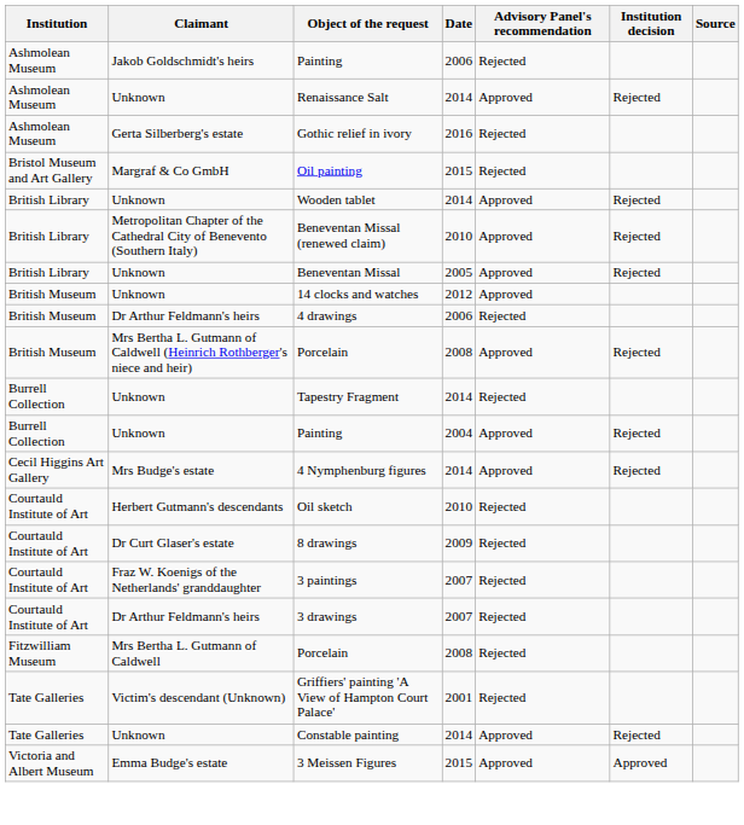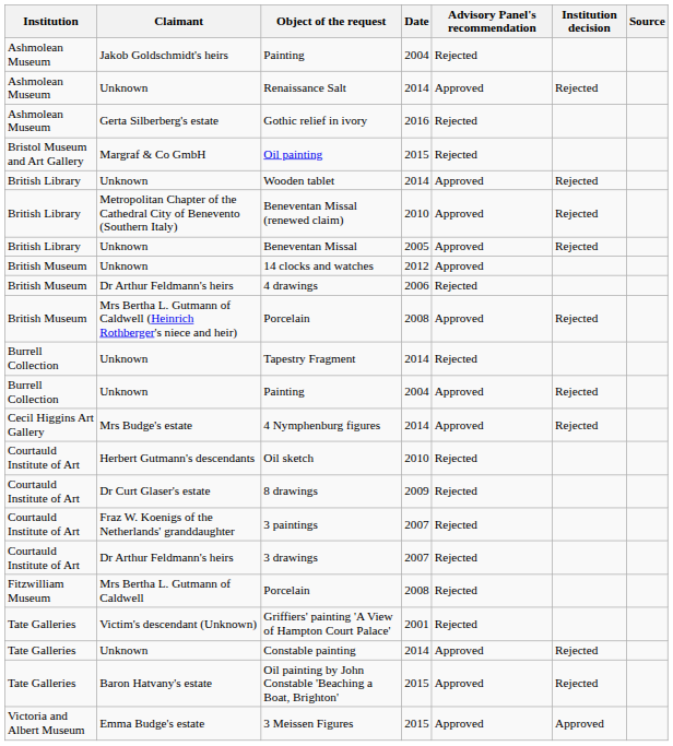 <table class="wikitable">
 <tr>
 <th>Institution</th>
 <th>Claimant</th>
 <th>Object of the request</th>
 <th>Date</th>
 <th>Advisory Panel's recommendation</th>
 <th>Institution decision</th>
 <th>Source</th>
 </tr>
 <tr>
 <td>Ashmolean Museum</td>
 <td>Jakob Goldschmidt's heirs</td>
 <td>Painting</td>
-<td>2006</td>
+<td>2004</td>
 <td>Rejected</td>
 <td></td>
 <td></td>
 </tr>
 <tr>
 <td>Ashmolean Museum</td>
 <td>Unknown</td>
 <td>Renaissance Salt</td>
 <td>2014</td>
 <td>Approved</td>
 <td>Rejected</td>
 <td></td>
 </tr>
 <tr>
 <td>Ashmolean Museum</td>
 <td>Gerta Silberberg's estate</td>
 <td>Gothic relief in ivory</td>
 <td>2016</td>
 <td>Rejected</td>
 <td></td>
 <td></td>
 </tr>
 <tr>
 <td>Bristol Museum and Art Gallery</td>
 <td>Margraf & Co GmbH</td>
 <td><a href='#'>Oil painting</a></td>
 <td>2015</td>
 <td>Rejected</td>
 <td></td>
 <td></td>
 </tr>
 <tr>
 <td>British Library</td>
 <td>Unknown</td>
 <td>Wooden tablet</td>
 <td>2014</td>
 <td>Approved</td>
 <td>Rejected</td>
 <td></td>
 </tr>
 <tr>
 <td>British Library</td>
 <td>Metropolitan Chapter of the Cathedral City of Benevento (Southern Italy)</td>
 <td>Beneventan Missal (renewed claim)</td>
 <td>2010</td>
 <td>Approved</td>
 <td>Rejected</td>
 <td></td>
 </tr>
 <tr>
 <td>British Library</td>
 <td>Unknown</td>
 <td>Beneventan Missal</td>
 <td>2005</td>
 <td>Approved</td>
 <td>Rejected</td>
 <td></td>
 </tr>
 <tr>
 <td>British Museum</td>
 <td>Unknown</td>
 <td>14 clocks and watches</td>
 <td>2012</td>
 <td>Approved</td>
 <td></td>
 <td></td>
 </tr>
 <tr>
 <td>British Museum</td>
 <td>Dr Arthur Feldmann's heirs</td>
 <td>4 drawings</td>
 <td>2006</td>
 <td>Rejected</td>
 <td></td>
 <td></td>
 </tr>
 <tr>
 <td>British Museum</td>
 <td>Mrs Bertha L. Gutmann of Caldwell (<a href='#'>Heinrich Rothberger</a>'s niece and heir)</td>
 <td>Porcelain</td>
 <td>2008</td>
 <td>Approved</td>
 <td>Rejected</td>
 <td></td>
 </tr>
 <tr>
 <td>Burrell Collection</td>
 <td>Unknown</td>
 <td>Tapestry Fragment</td>
 <td>2014</td>
 <td>Rejected</td>
 <td></td>
 <td></td>
 </tr>
 <tr>
 <td>Burrell Collection</td>
 <td>Unknown</td>
 <td>Painting</td>
 <td>2004</td>
 <td>Approved</td>
 <td>Rejected</td>
 <td></td>
 </tr>
 <tr>
 <td>Cecil Higgins Art Gallery</td>
 <td>Mrs Budge's estate</td>
 <td>4 Nymphenburg figures</td>
 <td>2014</td>
 <td>Approved</td>
 <td>Rejected</td>
 <td></td>
 </tr>
 <tr>
 <td>Courtauld Institute of Art</td>
 <td>Herbert Gutmann's descendants</td>
 <td>Oil sketch</td>
 <td>2010</td>
 <td>Rejected</td>
 <td></td>
 <td></td>
 </tr>
 <tr>
 <td>Courtauld Institute of Art</td>
 <td>Dr Curt Glaser's estate</td>
 <td>8 drawings</td>
 <td>2009</td>
 <td>Rejected</td>
 <td></td>
 <td></td>
 </tr>
 <tr>
 <td>Courtauld Institute of Art</td>
 <td>Fraz W. Koenigs of the Netherlands' granddaughter</td>
 <td>3 paintings</td>
 <td>2007</td>
 <td>Rejected</td>
 <td></td>
 <td></td>
 </tr>
 <tr>
 <td>Courtauld Institute of Art</td>
 <td>Dr Arthur Feldmann's heirs</td>
 <td>3 drawings</td>
 <td>2007</td>
 <td>Rejected</td>
 <td></td>
 <td></td>
 </tr>
 <tr>
 <td>Fitzwilliam Museum</td>
 <td>Mrs Bertha L. Gutmann of Caldwell</td>
 <td>Porcelain</td>
 <td>2008</td>
 <td>Rejected</td>
 <td></td>
 <td></td>
 </tr>
 <tr>
 <td>Tate Galleries</td>
 <td>Victim's descendant (Unknown)</td>
 <td>Griffiers' painting 'A View of Hampton Court Palace'</td>
 <td>2001</td>
 <td>Rejected</td>
 <td></td>
 <td></td>
 </tr>
 <tr>
 <td>Tate Galleries</td>
 <td>Unknown</td>
 <td>Constable painting</td>
 <td>2014</td>
 <td>Approved</td>
 <td>Rejected</td>
 <td></td>
 </tr>
 <tr>
+<td>Tate Galleries</td>
+<td>Baron Hatvany's estate</td>
+<td>Oil painting by John Constable 'Beaching a Boat, Brighton'</td>
+<td>2015</td>
+<td>Approved</td>
+<td>Rejected</td>
+<td></td>
+</tr>
+<tr>
 <td>Victoria and Albert Museum</td>
 <td>Emma Budge's estate</td>
 <td>3 Meissen Figures</td>
 <td>2015</td>
 <td>Approved</td>
 <td>Approved</td>
 <td></td>
 </tr>
 </table>
